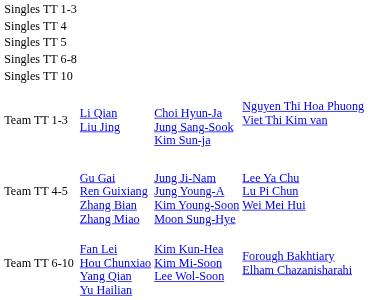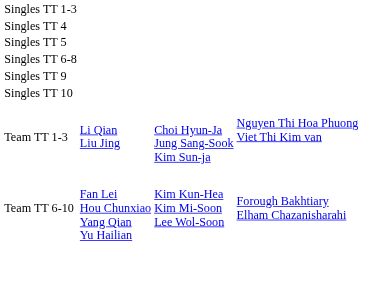 <table>
 <tr>
 <td>Singles TT 1-3</td>
 <td></td>
 <td></td>
 <td></td>
 </tr>
 <tr>
 <td>Singles TT 4</td>
 <td></td>
 <td></td>
 <td></td>
 </tr>
 <tr>
 <td>Singles TT 5</td>
 <td></td>
 <td></td>
 <td></td>
 </tr>
 <tr>
 <td>Singles TT 6-8</td>
 <td></td>
 <td></td>
 <td></td>
 </tr>
 <tr>
+<td>Singles TT 9</td>
+<td></td>
+<td></td>
+<td></td>
+</tr>
+<tr>
 <td>Singles TT 10</td>
 <td></td>
 <td></td>
 <td></td>
 </tr>
 <tr>
 <td>Team TT 1-3</td>
 <td> <br> <a href='#'>Li Qian</a> <br> <a href='#'>Liu Jing</a> <br>  </td>
 <td> <br> <a href='#'>Choi Hyun-Ja</a> <br> <a href='#'>Jung Sang-Sook</a> <br> <a href='#'>Kim Sun-ja</a></td>
 <td> <br> <a href='#'>Nguyen Thi Hoa Phuong</a> <br> <a href='#'>Viet Thi Kim van</a> <br>   <br>  </td>
 </tr>
 <tr>
-<td>Team TT 4-5</td>
-<td> <br> <a href='#'>Gu Gai</a> <br> <a href='#'>Ren Guixiang</a> <br> <a href='#'>Zhang Bian</a> <br> <a href='#'>Zhang Miao</a></td>
-<td> <br> <a href='#'>Jung Ji-Nam</a> <br> <a href='#'>Jung Young-A</a> <br> <a href='#'>Kim Young-Soon</a> <br> <a href='#'>Moon Sung-Hye</a></td>
-<td> <br> <a href='#'>Lee Ya Chu</a> <br> <a href='#'>Lu Pi Chun</a> <br> <a href='#'>Wei Mei Hui</a> <br>  </td>
-</tr>
-<tr>
 <td>Team TT 6-10</td>
 <td> <br> <a href='#'>Fan Lei</a> <br> <a href='#'>Hou Chunxiao</a> <br> <a href='#'>Yang Qian</a> <br> <a href='#'>Yu Hailian</a></td>
 <td> <br> <a href='#'>Kim Kun-Hea</a> <br> <a href='#'>Kim Mi-Soon</a> <br> <a href='#'>Lee Wol-Soon</a> <br>  </td>
 <td> <br> <a href='#'>Forough Bakhtiary</a> <br> <a href='#'>Elham Chazanisharahi</a> <br>  </td>
 </tr>
 </table>
